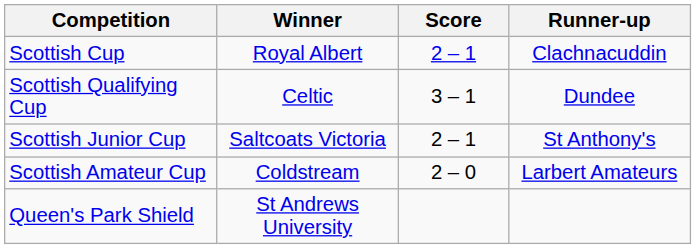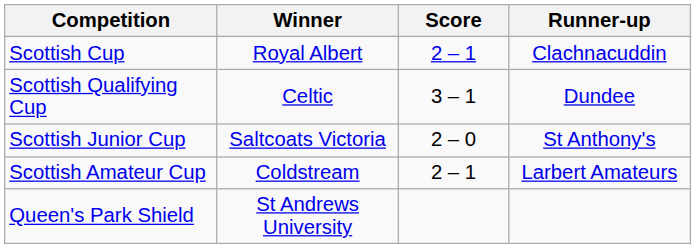 <table class="wikitable" style="text-align: center;">
 <tr>
 <th width=160>Competition</th>
 <th width=135>Winner</th>
 <th width=80>Score</th>
 <th width=135>Runner-up</th>
 </tr>
 <tr>
 <td align=left><a href='#'>Scottish Cup</a></td>
 <td><a href='#'>Royal Albert</a></td>
 <td><a href='#'>2 – 1</a></td>
 <td><a href='#'>Clachnacuddin</a></td>
 </tr>
 <tr>
 <td align=left><a href='#'>Scottish Qualifying Cup</a></td>
 <td><a href='#'>Celtic</a></td>
 <td>3 – 1</td>
 <td><a href='#'>Dundee</a></td>
 </tr>
 <tr>
 <td align=left><a href='#'>Scottish Junior Cup</a></td>
 <td><a href='#'>Saltcoats Victoria</a></td>
-<td>2 – 1</td>
+<td>2 – 0</td>
 <td><a href='#'>St Anthony's</a></td>
 </tr>
 <tr>
 <td align=left><a href='#'>Scottish Amateur Cup</a></td>
 <td><a href='#'>Coldstream</a></td>
-<td>2 – 0</td>
+<td>2 – 1</td>
 <td><a href='#'>Larbert Amateurs</a></td>
 </tr>
 <tr>
 <td align=left><a href='#'>Queen's Park Shield</a></td>
 <td><a href='#'>St Andrews University</a></td>
 <td></td>
 <td></td>
 </tr>
 </table>
